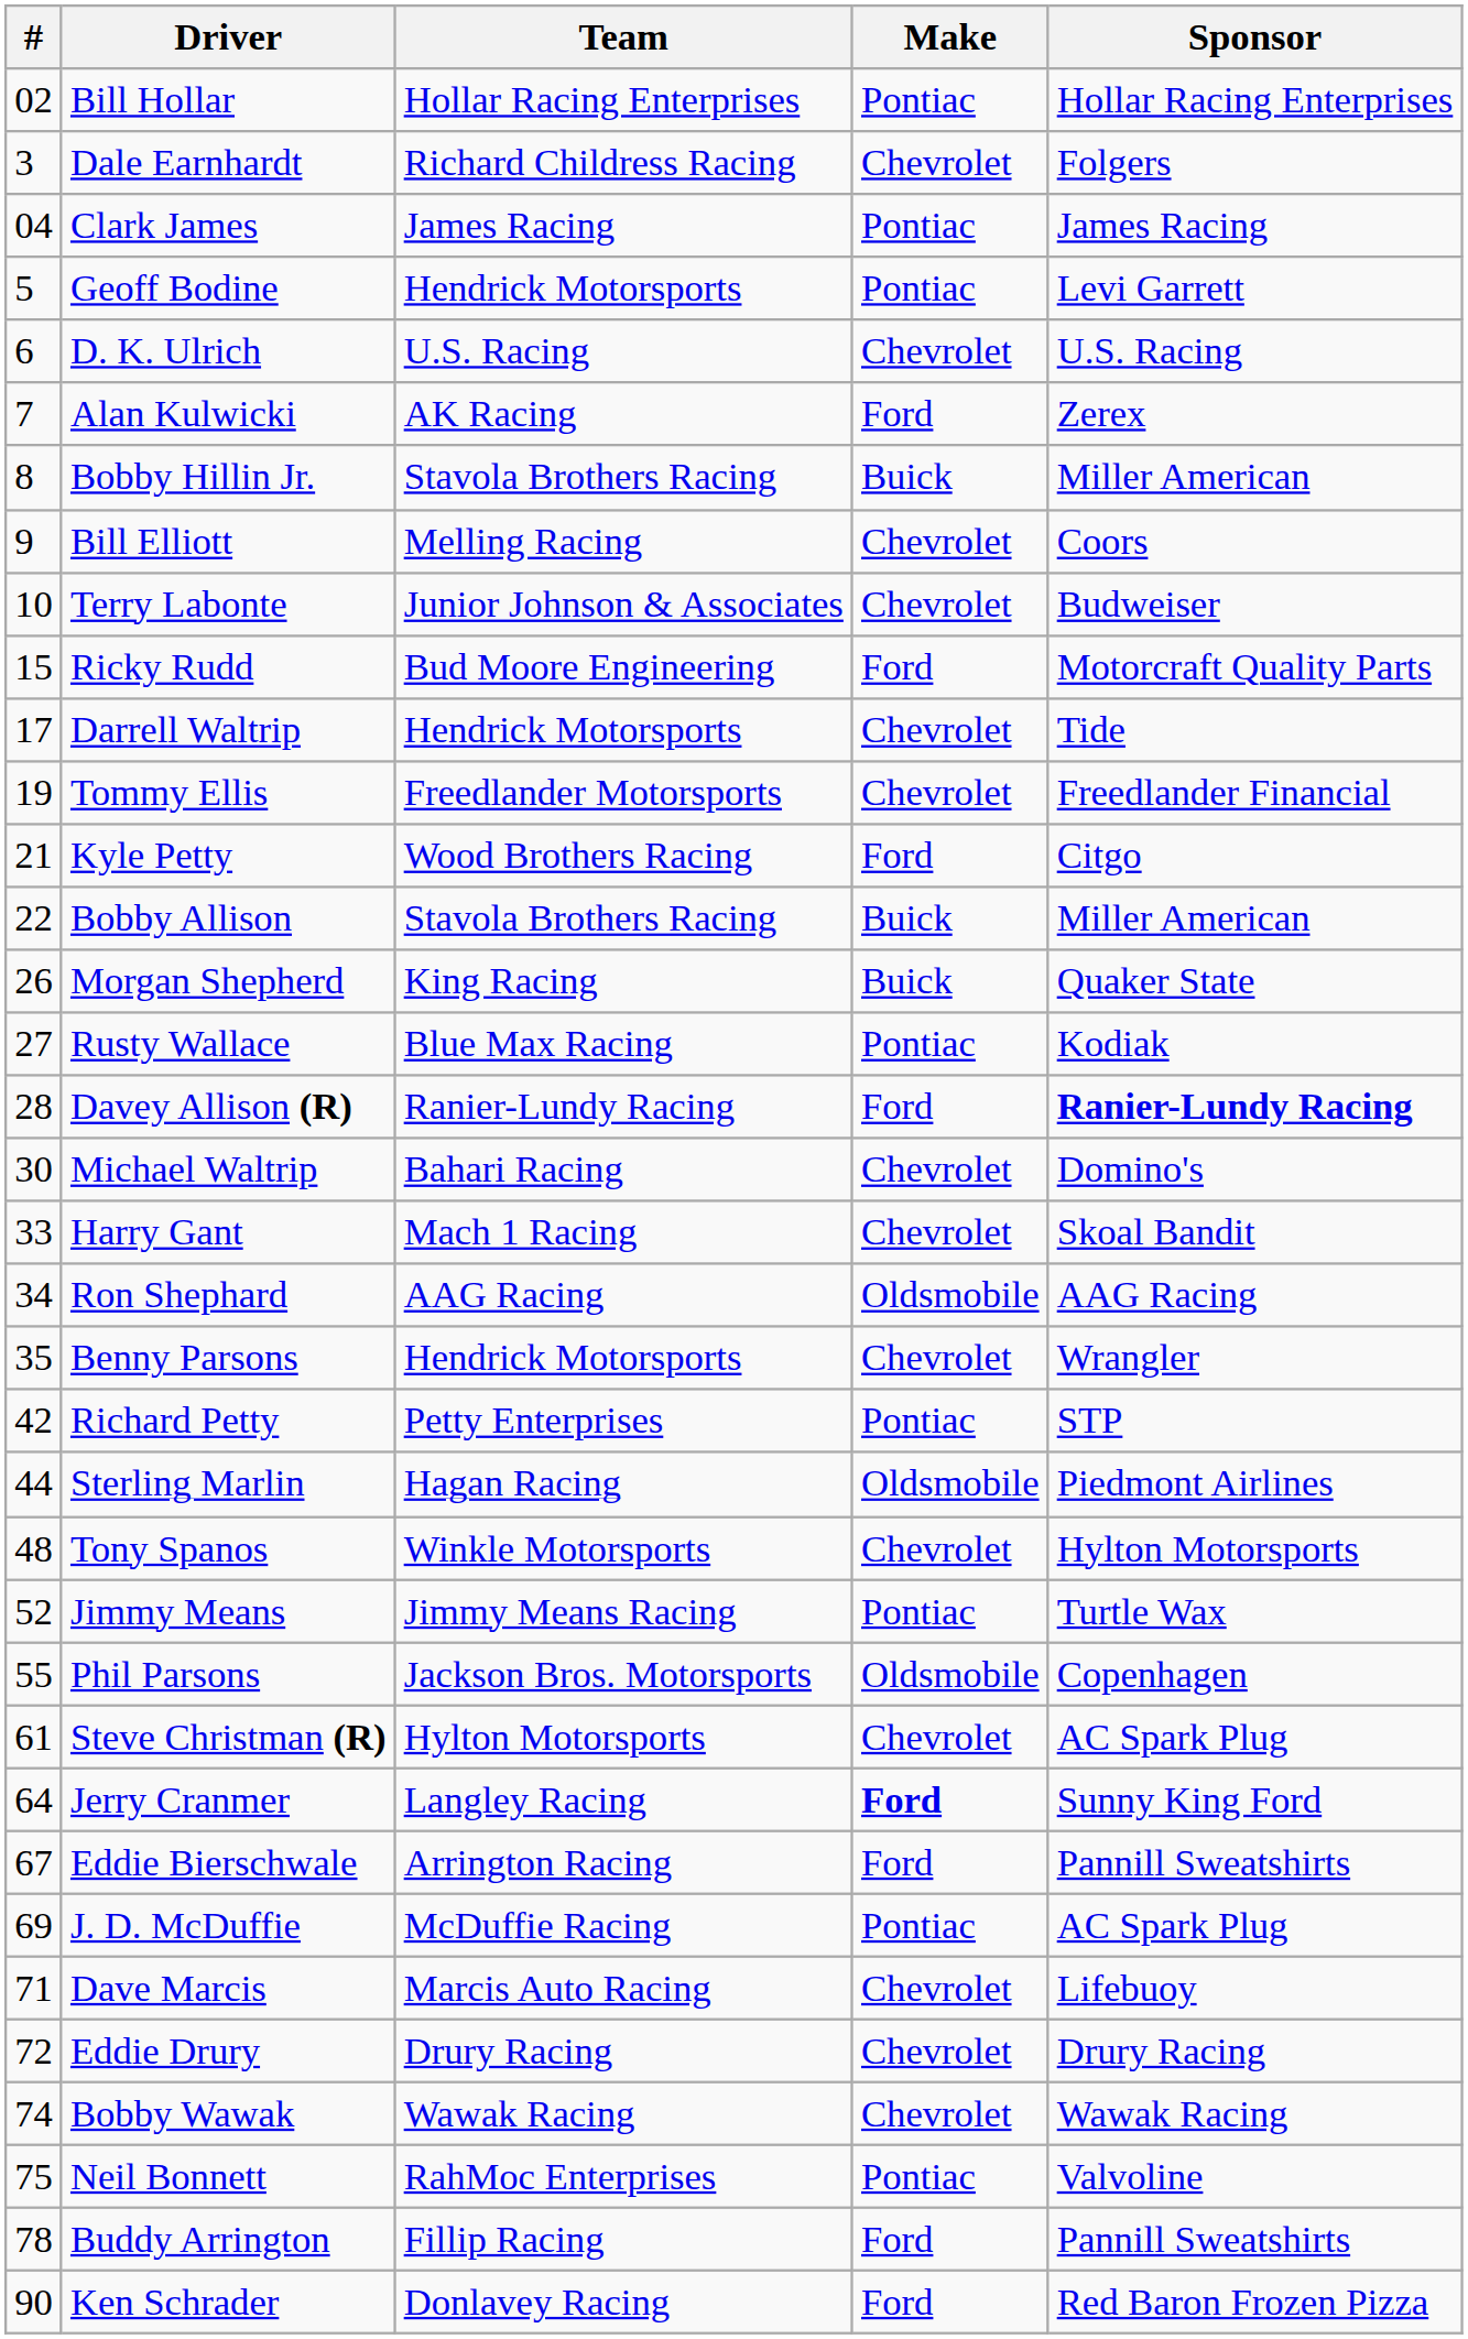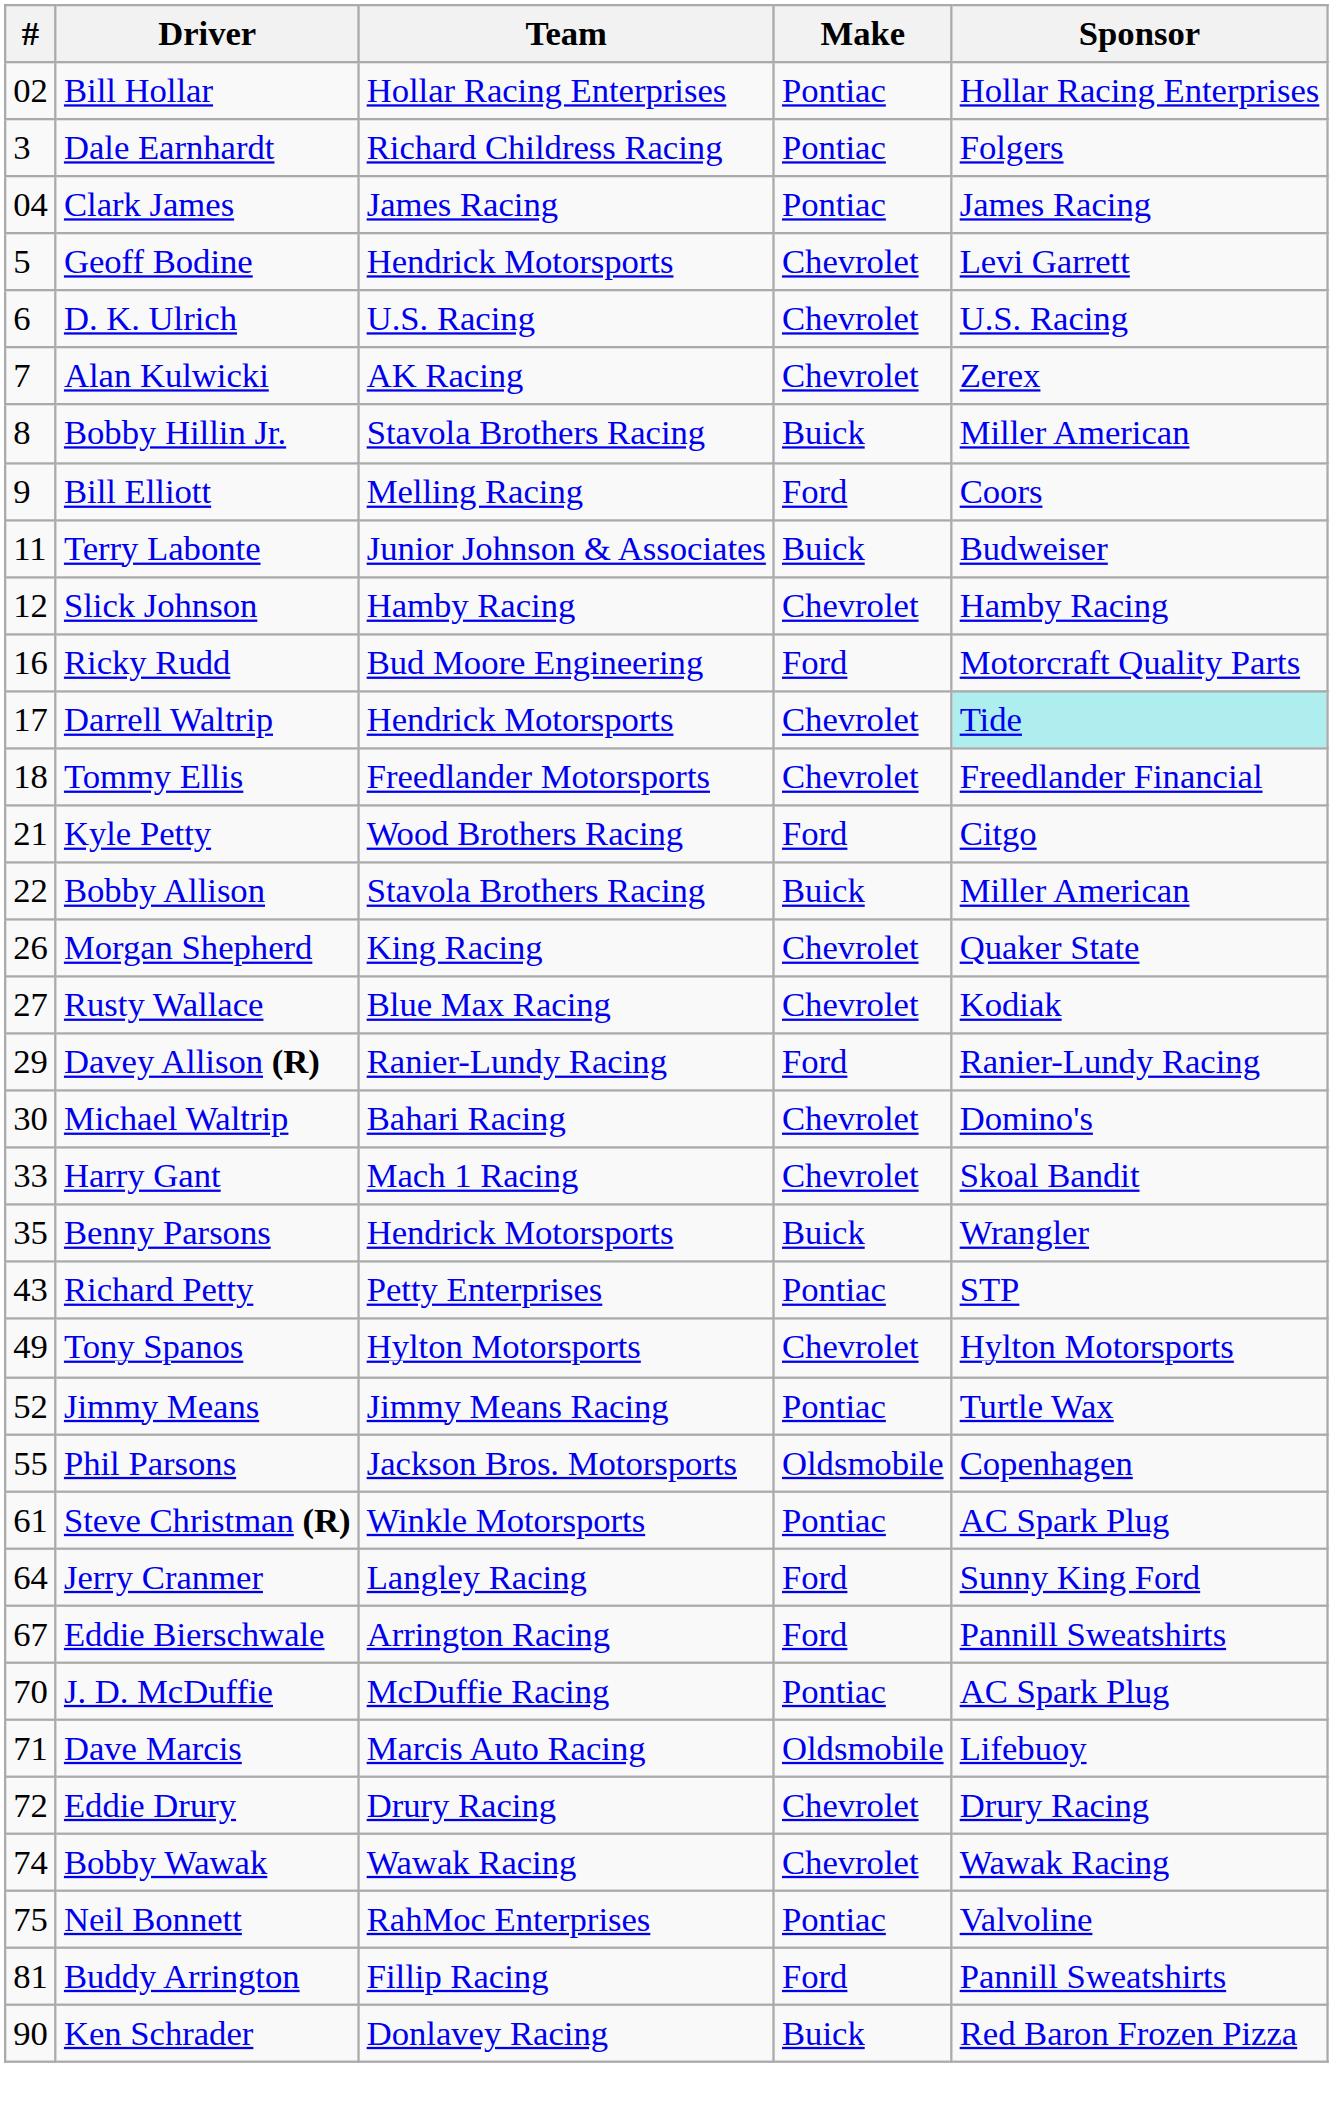 <table class="wikitable" style="font-size:95%">
 <tr>
 <th>#</th>
 <th>Driver</th>
 <th>Team</th>
 <th>Make</th>
 <th>Sponsor</th>
 </tr>
 <tr>
 <td>02</td>
 <td><a href='#'>Bill Hollar</a></td>
 <td><a href='#'>Hollar Racing Enterprises</a></td>
 <td><a href='#'>Pontiac</a></td>
 <td><a href='#'>Hollar Racing Enterprises</a></td>
 </tr>
 <tr>
 <td>3</td>
 <td><a href='#'>Dale Earnhardt</a></td>
 <td><a href='#'>Richard Childress Racing</a></td>
-<td><a href='#'>Chevrolet</a></td>
+<td><a href='#'>Pontiac</a></td>
 <td><a href='#'>Folgers</a></td>
 </tr>
 <tr>
 <td>04</td>
 <td><a href='#'>Clark James</a></td>
 <td><a href='#'>James Racing</a></td>
 <td><a href='#'>Pontiac</a></td>
 <td><a href='#'>James Racing</a></td>
 </tr>
 <tr>
 <td>5</td>
 <td><a href='#'>Geoff Bodine</a></td>
 <td><a href='#'>Hendrick Motorsports</a></td>
-<td><a href='#'>Pontiac</a></td>
+<td><a href='#'>Chevrolet</a></td>
 <td><a href='#'>Levi Garrett</a></td>
 </tr>
 <tr>
 <td>6</td>
 <td><a href='#'>D. K. Ulrich</a></td>
 <td><a href='#'>U.S. Racing</a></td>
 <td><a href='#'>Chevrolet</a></td>
 <td><a href='#'>U.S. Racing</a></td>
 </tr>
 <tr>
 <td>7</td>
 <td><a href='#'>Alan Kulwicki</a></td>
 <td><a href='#'>AK Racing</a></td>
-<td><a href='#'>Ford</a></td>
+<td><a href='#'>Chevrolet</a></td>
 <td><a href='#'>Zerex</a></td>
 </tr>
 <tr>
 <td>8</td>
 <td><a href='#'>Bobby Hillin Jr.</a></td>
 <td><a href='#'>Stavola Brothers Racing</a></td>
 <td><a href='#'>Buick</a></td>
 <td><a href='#'>Miller American</a></td>
 </tr>
 <tr>
 <td>9</td>
 <td><a href='#'>Bill Elliott</a></td>
 <td><a href='#'>Melling Racing</a></td>
-<td><a href='#'>Chevrolet</a></td>
+<td><a href='#'>Ford</a></td>
 <td><a href='#'>Coors</a></td>
 </tr>
 <tr>
-<td>10</td>
+<td>11</td>
 <td><a href='#'>Terry Labonte</a></td>
 <td><a href='#'>Junior Johnson & Associates</a></td>
-<td><a href='#'>Chevrolet</a></td>
+<td><a href='#'>Buick</a></td>
 <td><a href='#'>Budweiser</a></td>
 </tr>
 <tr>
-<td>15</td>
+<td>12</td>
+<td><a href='#'>Slick Johnson</a></td>
+<td><a href='#'>Hamby Racing</a></td>
+<td><a href='#'>Chevrolet</a></td>
+<td><a href='#'>Hamby Racing</a></td>
+</tr>
+<tr>
+<td>16</td>
 <td><a href='#'>Ricky Rudd</a></td>
 <td><a href='#'>Bud Moore Engineering</a></td>
 <td><a href='#'>Ford</a></td>
 <td><a href='#'>Motorcraft Quality Parts</a></td>
 </tr>
 <tr>
 <td>17</td>
 <td><a href='#'>Darrell Waltrip</a></td>
 <td><a href='#'>Hendrick Motorsports</a></td>
 <td><a href='#'>Chevrolet</a></td>
-<td><a href='#'>Tide</a></td>
+<td style="background: paleturquoise;"><a href='#'>Tide</a></td>
 </tr>
 <tr>
-<td>19</td>
+<td>18</td>
 <td><a href='#'>Tommy Ellis</a></td>
 <td><a href='#'>Freedlander Motorsports</a></td>
 <td><a href='#'>Chevrolet</a></td>
 <td><a href='#'>Freedlander Financial</a></td>
 </tr>
 <tr>
 <td>21</td>
 <td><a href='#'>Kyle Petty</a></td>
 <td><a href='#'>Wood Brothers Racing</a></td>
 <td><a href='#'>Ford</a></td>
 <td><a href='#'>Citgo</a></td>
 </tr>
 <tr>
 <td>22</td>
 <td><a href='#'>Bobby Allison</a></td>
 <td><a href='#'>Stavola Brothers Racing</a></td>
 <td><a href='#'>Buick</a></td>
 <td><a href='#'>Miller American</a></td>
 </tr>
 <tr>
 <td>26</td>
 <td><a href='#'>Morgan Shepherd</a></td>
 <td><a href='#'>King Racing</a></td>
-<td><a href='#'>Buick</a></td>
+<td><a href='#'>Chevrolet</a></td>
 <td><a href='#'>Quaker State</a></td>
 </tr>
 <tr>
 <td>27</td>
 <td><a href='#'>Rusty Wallace</a></td>
 <td><a href='#'>Blue Max Racing</a></td>
-<td><a href='#'>Pontiac</a></td>
+<td><a href='#'>Chevrolet</a></td>
 <td><a href='#'>Kodiak</a></td>
 </tr>
 <tr>
-<td>28</td>
+<td>29</td>
 <td><a href='#'>Davey Allison</a> <strong>(R)</strong></td>
 <td><a href='#'>Ranier-Lundy Racing</a></td>
 <td><a href='#'>Ford</a></td>
-<td><strong><a href='#'>Ranier-Lundy Racing</a></strong></td>
+<td><a href='#'>Ranier-Lundy Racing</a></td>
 </tr>
 <tr>
 <td>30</td>
 <td><a href='#'>Michael Waltrip</a></td>
 <td><a href='#'>Bahari Racing</a></td>
 <td><a href='#'>Chevrolet</a></td>
 <td><a href='#'>Domino's</a></td>
 </tr>
 <tr>
 <td>33</td>
 <td><a href='#'>Harry Gant</a></td>
 <td><a href='#'>Mach 1 Racing</a></td>
 <td><a href='#'>Chevrolet</a></td>
 <td><a href='#'>Skoal Bandit</a></td>
 </tr>
 <tr>
-<td>34</td>
-<td><a href='#'>Ron Shephard</a></td>
-<td><a href='#'>AAG Racing</a></td>
-<td><a href='#'>Oldsmobile</a></td>
-<td><a href='#'>AAG Racing</a></td>
-</tr>
-<tr>
 <td>35</td>
 <td><a href='#'>Benny Parsons</a></td>
 <td><a href='#'>Hendrick Motorsports</a></td>
-<td><a href='#'>Chevrolet</a></td>
+<td><a href='#'>Buick</a></td>
 <td><a href='#'>Wrangler</a></td>
 </tr>
 <tr>
-<td>42</td>
+<td>43</td>
 <td><a href='#'>Richard Petty</a></td>
 <td><a href='#'>Petty Enterprises</a></td>
 <td><a href='#'>Pontiac</a></td>
 <td><a href='#'>STP</a></td>
 </tr>
 <tr>
-<td>44</td>
-<td><a href='#'>Sterling Marlin</a></td>
-<td><a href='#'>Hagan Racing</a></td>
-<td><a href='#'>Oldsmobile</a></td>
-<td><a href='#'>Piedmont Airlines</a></td>
-</tr>
-<tr>
-<td>48</td>
+<td>49</td>
 <td><a href='#'>Tony Spanos</a></td>
-<td><a href='#'>Winkle Motorsports</a></td>
+<td><a href='#'>Hylton Motorsports</a></td>
 <td><a href='#'>Chevrolet</a></td>
 <td><a href='#'>Hylton Motorsports</a></td>
 </tr>
 <tr>
 <td>52</td>
 <td><a href='#'>Jimmy Means</a></td>
 <td><a href='#'>Jimmy Means Racing</a></td>
 <td><a href='#'>Pontiac</a></td>
 <td><a href='#'>Turtle Wax</a></td>
 </tr>
 <tr>
 <td>55</td>
 <td><a href='#'>Phil Parsons</a></td>
 <td><a href='#'>Jackson Bros. Motorsports</a></td>
 <td><a href='#'>Oldsmobile</a></td>
 <td><a href='#'>Copenhagen</a></td>
 </tr>
 <tr>
 <td>61</td>
 <td><a href='#'>Steve Christman</a> <strong>(R)</strong></td>
-<td><a href='#'>Hylton Motorsports</a></td>
-<td><a href='#'>Chevrolet</a></td>
+<td><a href='#'>Winkle Motorsports</a></td>
+<td><a href='#'>Pontiac</a></td>
 <td><a href='#'>AC Spark Plug</a></td>
 </tr>
 <tr>
 <td>64</td>
 <td><a href='#'>Jerry Cranmer</a></td>
 <td><a href='#'>Langley Racing</a></td>
-<td><strong><a href='#'>Ford</a></strong></td>
+<td><a href='#'>Ford</a></td>
 <td><a href='#'>Sunny King Ford</a></td>
 </tr>
 <tr>
 <td>67</td>
 <td><a href='#'>Eddie Bierschwale</a></td>
 <td><a href='#'>Arrington Racing</a></td>
 <td><a href='#'>Ford</a></td>
 <td><a href='#'>Pannill Sweatshirts</a></td>
 </tr>
 <tr>
-<td>69</td>
+<td>70</td>
 <td><a href='#'>J. D. McDuffie</a></td>
 <td><a href='#'>McDuffie Racing</a></td>
 <td><a href='#'>Pontiac</a></td>
 <td><a href='#'>AC Spark Plug</a></td>
 </tr>
 <tr>
 <td>71</td>
 <td><a href='#'>Dave Marcis</a></td>
 <td><a href='#'>Marcis Auto Racing</a></td>
-<td><a href='#'>Chevrolet</a></td>
+<td><a href='#'>Oldsmobile</a></td>
 <td><a href='#'>Lifebuoy</a></td>
 </tr>
 <tr>
 <td>72</td>
 <td><a href='#'>Eddie Drury</a></td>
 <td><a href='#'>Drury Racing</a></td>
 <td><a href='#'>Chevrolet</a></td>
 <td><a href='#'>Drury Racing</a></td>
 </tr>
 <tr>
 <td>74</td>
 <td><a href='#'>Bobby Wawak</a></td>
 <td><a href='#'>Wawak Racing</a></td>
 <td><a href='#'>Chevrolet</a></td>
 <td><a href='#'>Wawak Racing</a></td>
 </tr>
 <tr>
 <td>75</td>
 <td><a href='#'>Neil Bonnett</a></td>
 <td><a href='#'>RahMoc Enterprises</a></td>
 <td><a href='#'>Pontiac</a></td>
 <td><a href='#'>Valvoline</a></td>
 </tr>
 <tr>
-<td>78</td>
+<td>81</td>
 <td><a href='#'>Buddy Arrington</a></td>
 <td><a href='#'>Fillip Racing</a></td>
 <td><a href='#'>Ford</a></td>
 <td><a href='#'>Pannill Sweatshirts</a></td>
 </tr>
 <tr>
 <td>90</td>
 <td><a href='#'>Ken Schrader</a></td>
 <td><a href='#'>Donlavey Racing</a></td>
-<td><a href='#'>Ford</a></td>
+<td><a href='#'>Buick</a></td>
 <td><a href='#'>Red Baron Frozen Pizza</a></td>
 </tr>
 </table>
